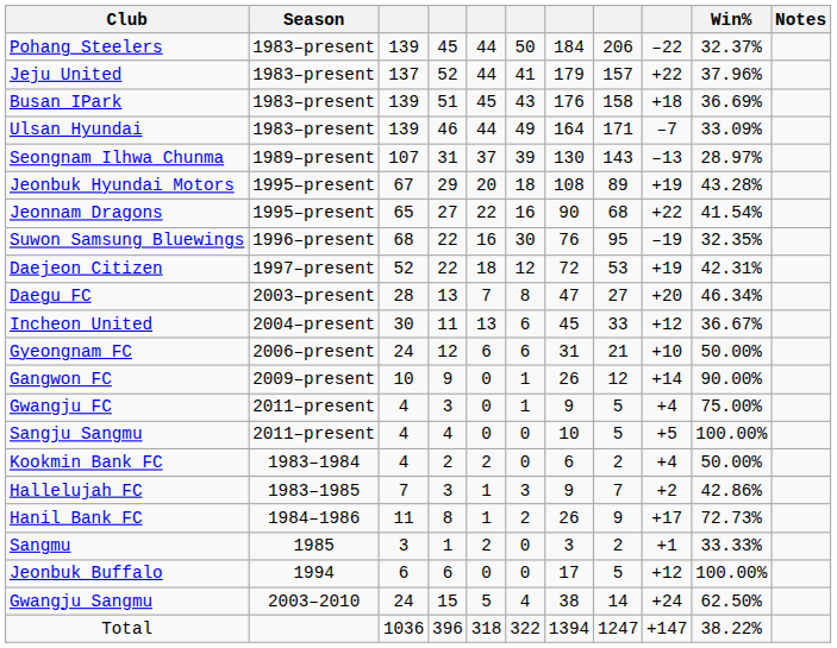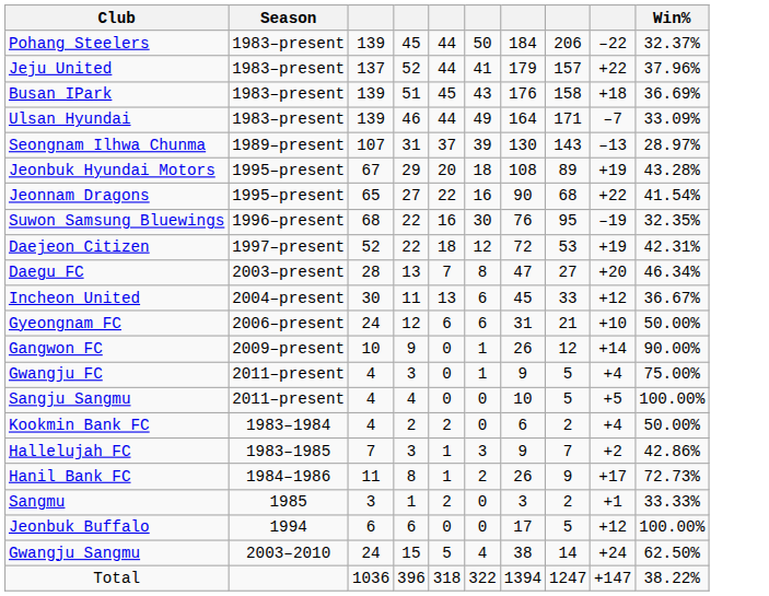 <table class="wikitable sortable" style="text-align:center">
 <tr>
 <th>Club</th>
 <th>Season</th>
 <th></th>
 <th></th>
 <th></th>
 <th></th>
 <th></th>
 <th></th>
 <th></th>
 <th>Win%</th>
-<th>Notes</th>
 </tr>
 <tr>
 <td align=left> <a href='#'>Pohang Steelers</a></td>
 <td>1983–present</td>
 <td>139</td>
 <td>45</td>
 <td>44</td>
 <td>50</td>
 <td>184</td>
 <td>206</td>
 <td>–22</td>
 <td>32.37%</td>
-<td></td>
 </tr>
 <tr>
 <td align=left> <a href='#'>Jeju United</a></td>
 <td>1983–present</td>
 <td>137</td>
 <td>52</td>
 <td>44</td>
 <td>41</td>
 <td>179</td>
 <td>157</td>
 <td>+22</td>
 <td>37.96%</td>
-<td></td>
 </tr>
 <tr>
 <td align=left> <a href='#'>Busan IPark</a></td>
 <td>1983–present</td>
 <td>139</td>
 <td>51</td>
 <td>45</td>
 <td>43</td>
 <td>176</td>
 <td>158</td>
 <td>+18</td>
 <td>36.69%</td>
-<td></td>
 </tr>
 <tr>
 <td align=left> <a href='#'>Ulsan Hyundai</a></td>
 <td>1983–present</td>
 <td>139</td>
 <td>46</td>
 <td>44</td>
 <td>49</td>
 <td>164</td>
 <td>171</td>
 <td>–7</td>
 <td>33.09%</td>
-<td></td>
 </tr>
 <tr>
 <td align=left> <a href='#'>Seongnam Ilhwa Chunma</a></td>
 <td>1989–present</td>
 <td>107</td>
 <td>31</td>
 <td>37</td>
 <td>39</td>
 <td>130</td>
 <td>143</td>
 <td>–13</td>
 <td>28.97%</td>
-<td></td>
 </tr>
 <tr>
 <td align=left> <a href='#'>Jeonbuk Hyundai Motors</a></td>
 <td>1995–present</td>
 <td>67</td>
 <td>29</td>
 <td>20</td>
 <td>18</td>
 <td>108</td>
 <td>89</td>
 <td>+19</td>
 <td>43.28%</td>
-<td></td>
 </tr>
 <tr>
 <td align=left> <a href='#'>Jeonnam Dragons</a></td>
 <td>1995–present</td>
 <td>65</td>
 <td>27</td>
 <td>22</td>
 <td>16</td>
 <td>90</td>
 <td>68</td>
 <td>+22</td>
 <td>41.54%</td>
-<td></td>
 </tr>
 <tr>
 <td align=left> <a href='#'>Suwon Samsung Bluewings</a></td>
 <td>1996–present</td>
 <td>68</td>
 <td>22</td>
 <td>16</td>
 <td>30</td>
 <td>76</td>
 <td>95</td>
 <td>–19</td>
 <td>32.35%</td>
-<td></td>
 </tr>
 <tr>
 <td align=left> <a href='#'>Daejeon Citizen</a></td>
 <td>1997–present</td>
 <td>52</td>
 <td>22</td>
 <td>18</td>
 <td>12</td>
 <td>72</td>
 <td>53</td>
 <td>+19</td>
 <td>42.31%</td>
-<td></td>
 </tr>
 <tr>
 <td align=left> <a href='#'>Daegu FC</a></td>
 <td>2003–present</td>
 <td>28</td>
 <td>13</td>
 <td>7</td>
 <td>8</td>
 <td>47</td>
 <td>27</td>
 <td>+20</td>
 <td>46.34%</td>
-<td></td>
 </tr>
 <tr>
 <td align=left> <a href='#'>Incheon United</a></td>
 <td>2004–present</td>
 <td>30</td>
 <td>11</td>
 <td>13</td>
 <td>6</td>
 <td>45</td>
 <td>33</td>
 <td>+12</td>
 <td>36.67%</td>
-<td></td>
 </tr>
 <tr>
 <td align=left> <a href='#'>Gyeongnam FC</a></td>
 <td>2006–present</td>
 <td>24</td>
 <td>12</td>
 <td>6</td>
 <td>6</td>
 <td>31</td>
 <td>21</td>
 <td>+10</td>
 <td>50.00%</td>
-<td></td>
 </tr>
 <tr>
 <td align=left> <a href='#'>Gangwon FC</a></td>
 <td>2009–present</td>
 <td>10</td>
 <td>9</td>
 <td>0</td>
 <td>1</td>
 <td>26</td>
 <td>12</td>
 <td>+14</td>
 <td>90.00%</td>
-<td></td>
 </tr>
 <tr>
 <td align=left> <a href='#'>Gwangju FC</a></td>
 <td>2011–present</td>
 <td>4</td>
 <td>3</td>
 <td>0</td>
 <td>1</td>
 <td>9</td>
 <td>5</td>
 <td>+4</td>
 <td>75.00%</td>
-<td></td>
 </tr>
 <tr>
 <td align=left> <a href='#'>Sangju Sangmu</a></td>
 <td>2011–present</td>
 <td>4</td>
 <td>4</td>
 <td>0</td>
 <td>0</td>
 <td>10</td>
 <td>5</td>
 <td>+5</td>
 <td>100.00%</td>
-<td></td>
 </tr>
 <tr>
 <td align=left> <a href='#'>Kookmin Bank FC</a></td>
 <td>1983–1984</td>
 <td>4</td>
 <td>2</td>
 <td>2</td>
 <td>0</td>
 <td>6</td>
 <td>2</td>
 <td>+4</td>
 <td>50.00%</td>
-<td></td>
 </tr>
 <tr>
 <td align=left> <a href='#'>Hallelujah FC</a></td>
 <td>1983–1985</td>
 <td>7</td>
 <td>3</td>
 <td>1</td>
 <td>3</td>
 <td>9</td>
 <td>7</td>
 <td>+2</td>
 <td>42.86%</td>
-<td></td>
 </tr>
 <tr>
 <td align=left> <a href='#'>Hanil Bank FC</a></td>
 <td>1984–1986</td>
 <td>11</td>
 <td>8</td>
 <td>1</td>
 <td>2</td>
 <td>26</td>
 <td>9</td>
 <td>+17</td>
 <td>72.73%</td>
-<td></td>
 </tr>
 <tr>
 <td align=left> <a href='#'>Sangmu</a></td>
 <td>1985</td>
 <td>3</td>
 <td>1</td>
 <td>2</td>
 <td>0</td>
 <td>3</td>
 <td>2</td>
 <td>+1</td>
 <td>33.33%</td>
-<td></td>
 </tr>
 <tr>
 <td align=left> <a href='#'>Jeonbuk Buffalo</a></td>
 <td>1994</td>
 <td>6</td>
 <td>6</td>
 <td>0</td>
 <td>0</td>
 <td>17</td>
 <td>5</td>
 <td>+12</td>
 <td>100.00%</td>
-<td></td>
 </tr>
 <tr>
 <td align=left> <a href='#'>Gwangju Sangmu</a></td>
 <td>2003–2010</td>
 <td>24</td>
 <td>15</td>
 <td>5</td>
 <td>4</td>
 <td>38</td>
 <td>14</td>
 <td>+24</td>
 <td>62.50%</td>
-<td></td>
 </tr>
 <tr>
 <td>Total</td>
 <td></td>
 <td>1036</td>
 <td>396</td>
 <td>318</td>
 <td>322</td>
 <td>1394</td>
 <td>1247</td>
 <td>+147</td>
 <td>38.22%</td>
-<td></td>
 </tr>
 </table>
